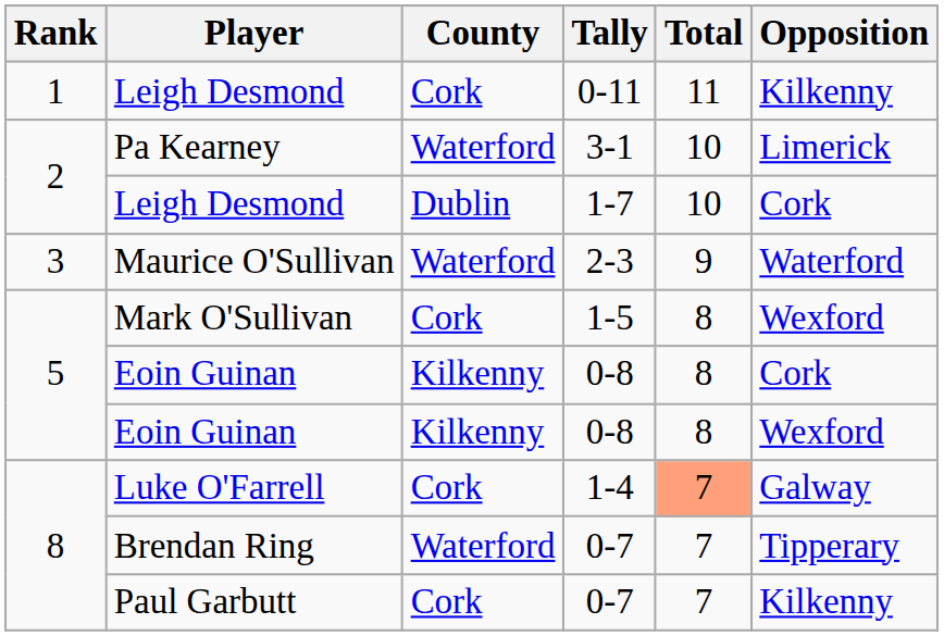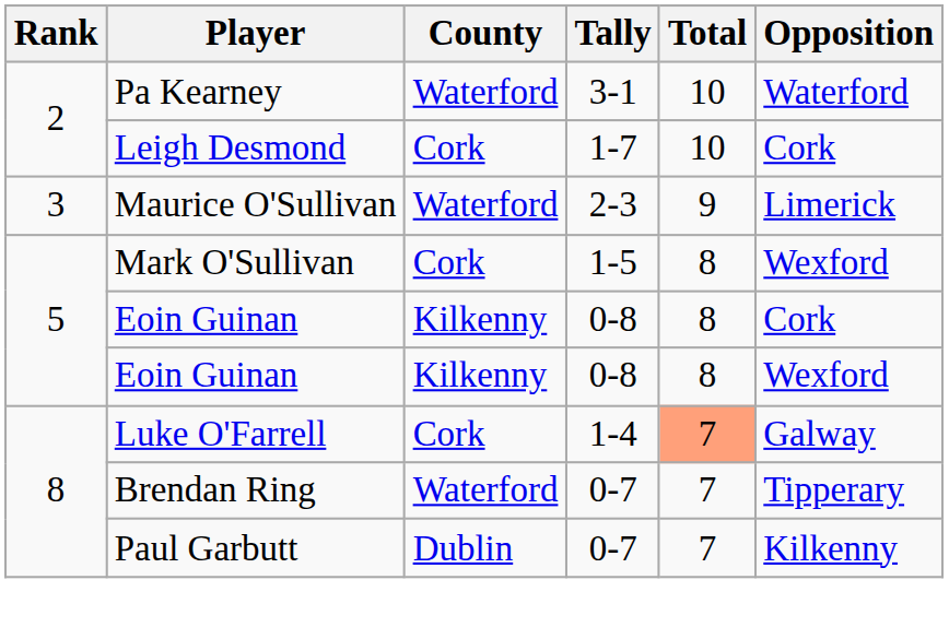 <table class="wikitable">
 <tr>
 <th>Rank</th>
 <th>Player</th>
 <th>County</th>
 <th>Tally</th>
 <th>Total</th>
 <th>Opposition</th>
 </tr>
 <tr>
-<td rowspan=1 align=center>1</td>
-<td><a href='#'>Leigh Desmond</a></td>
-<td><a href='#'>Cork</a></td>
-<td align=center>0-11</td>
-<td align=center>11</td>
-<td><a href='#'>Kilkenny</a></td>
-</tr>
-<tr>
 <td rowspan=2 align=center>2</td>
 <td>Pa Kearney</td>
 <td><a href='#'>Waterford</a></td>
 <td align=center>3-1</td>
 <td align=center>10</td>
-<td><a href='#'>Limerick</a></td>
+<td><a href='#'>Waterford</a></td>
 </tr>
 <tr>
 <td><a href='#'>Leigh Desmond</a></td>
-<td><a href='#'>Dublin</a></td>
+<td><a href='#'>Cork</a></td>
 <td align=center>1-7</td>
 <td align=center>10</td>
 <td><a href='#'>Cork</a></td>
 </tr>
 <tr>
 <td rowspan=1 align=center>3</td>
 <td>Maurice O'Sullivan</td>
 <td><a href='#'>Waterford</a></td>
 <td align=center>2-3</td>
 <td align=center>9</td>
-<td><a href='#'>Waterford</a></td>
+<td><a href='#'>Limerick</a></td>
 </tr>
 <tr>
 <td rowspan=3 align=center>5</td>
 <td>Mark O'Sullivan</td>
 <td><a href='#'>Cork</a></td>
 <td align=center>1-5</td>
 <td align=center>8</td>
 <td><a href='#'>Wexford</a></td>
 </tr>
 <tr>
 <td><a href='#'>Eoin Guinan</a></td>
 <td><a href='#'>Kilkenny</a></td>
 <td align=center>0-8</td>
 <td align=center>8</td>
 <td><a href='#'>Cork</a></td>
 </tr>
 <tr>
 <td><a href='#'>Eoin Guinan</a></td>
 <td><a href='#'>Kilkenny</a></td>
 <td align=center>0-8</td>
 <td align=center>8</td>
 <td><a href='#'>Wexford</a></td>
 </tr>
 <tr>
 <td rowspan=3 align=center>8</td>
 <td><a href='#'>Luke O'Farrell</a></td>
 <td><a href='#'>Cork</a></td>
 <td align=center>1-4</td>
 <td align=center style="background: lightsalmon;">7</td>
 <td><a href='#'>Galway</a></td>
 </tr>
 <tr>
 <td>Brendan Ring</td>
 <td><a href='#'>Waterford</a></td>
 <td align=center>0-7</td>
 <td align=center>7</td>
 <td><a href='#'>Tipperary</a></td>
 </tr>
 <tr>
 <td>Paul Garbutt</td>
-<td><a href='#'>Cork</a></td>
+<td><a href='#'>Dublin</a></td>
 <td align=center>0-7</td>
 <td align=center>7</td>
 <td><a href='#'>Kilkenny</a></td>
 </tr>
 </table>
